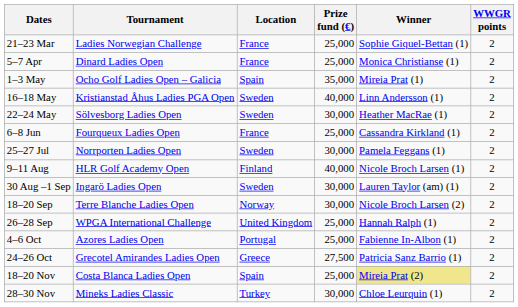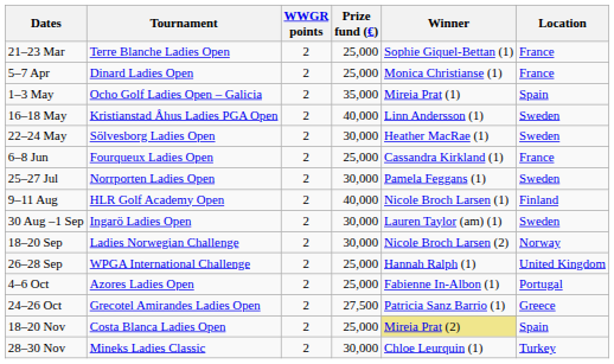 <table class="wikitable sortable" style="font-size:95%;">
 <tr>
 <th>Dates</th>
 <th>Tournament</th>
-<th>Location</th>
+<th><a href='#'>WWGR</a><br>points</th>
 <th>Prize<br>fund (<a href='#'>€</a>)</th>
 <th>Winner</th>
-<th><a href='#'>WWGR</a><br>points</th>
+<th>Location</th>
 </tr>
 <tr>
 <td>21–23 Mar</td>
-<td><a href='#'>Ladies Norwegian Challenge</a></td>
-<td><a href='#'>France</a></td>
+<td><a href='#'>Terre Blanche Ladies Open</a></td>
+<td align=center>2</td>
 <td align=right>25,000</td>
 <td> <a href='#'>Sophie Giquel-Bettan</a> (1)</td>
-<td align=center>2</td>
+<td><a href='#'>France</a></td>
 </tr>
 <tr>
 <td>5–7 Apr</td>
 <td><a href='#'>Dinard Ladies Open</a></td>
-<td><a href='#'>France</a></td>
+<td align=center>2</td>
 <td align=right>25,000</td>
 <td> <a href='#'>Monica Christianse</a> (1)</td>
-<td align=center>2</td>
+<td><a href='#'>France</a></td>
 </tr>
 <tr>
 <td>1–3 May</td>
 <td><a href='#'>Ocho Golf Ladies Open – Galicia</a></td>
-<td><a href='#'>Spain</a></td>
+<td align=center>2</td>
 <td align=right>35,000</td>
 <td> <a href='#'>Mireia Prat</a> (1)</td>
-<td align=center>2</td>
+<td><a href='#'>Spain</a></td>
 </tr>
 <tr>
 <td>16–18 May</td>
 <td><a href='#'>Kristianstad Åhus Ladies PGA Open</a></td>
-<td><a href='#'>Sweden</a></td>
+<td align=center>2</td>
 <td align=right>40,000</td>
 <td> <a href='#'>Linn Andersson</a> (1)</td>
-<td align=center>2</td>
+<td><a href='#'>Sweden</a></td>
 </tr>
 <tr>
 <td>22–24 May</td>
 <td><a href='#'>Sölvesborg Ladies Open</a></td>
-<td><a href='#'>Sweden</a></td>
+<td align=center>2</td>
 <td align=right>30,000</td>
 <td> <a href='#'>Heather MacRae</a> (1)</td>
-<td align=center>2</td>
+<td><a href='#'>Sweden</a></td>
 </tr>
 <tr>
 <td>6–8 Jun</td>
 <td><a href='#'>Fourqueux Ladies Open</a></td>
-<td><a href='#'>France</a></td>
+<td align=center>2</td>
 <td align=right>25,000</td>
 <td> <a href='#'>Cassandra Kirkland</a> (1)</td>
-<td align=center>2</td>
+<td><a href='#'>France</a></td>
 </tr>
 <tr>
 <td>25–27 Jul</td>
 <td><a href='#'>Norrporten Ladies Open</a></td>
-<td><a href='#'>Sweden</a></td>
+<td align=center>2</td>
 <td align=right>30,000</td>
 <td> <a href='#'>Pamela Feggans</a> (1)</td>
-<td align=center>2</td>
+<td><a href='#'>Sweden</a></td>
 </tr>
 <tr>
 <td>9–11 Aug</td>
 <td><a href='#'>HLR Golf Academy Open</a></td>
-<td><a href='#'>Finland</a></td>
+<td align=center>2</td>
 <td align=right>40,000</td>
 <td> <a href='#'>Nicole Broch Larsen</a> (1)</td>
-<td align=center>2</td>
+<td><a href='#'>Finland</a></td>
 </tr>
 <tr>
 <td>30 Aug –1 Sep</td>
 <td><a href='#'>Ingarö Ladies Open</a></td>
-<td><a href='#'>Sweden</a></td>
+<td align=center>2</td>
 <td align=right>30,000</td>
 <td> <a href='#'>Lauren Taylor</a> (am) (1)</td>
-<td align=center>2</td>
+<td><a href='#'>Sweden</a></td>
 </tr>
 <tr>
 <td>18–20 Sep</td>
-<td><a href='#'>Terre Blanche Ladies Open</a></td>
-<td><a href='#'>Norway</a></td>
+<td><a href='#'>Ladies Norwegian Challenge</a></td>
+<td align=center>2</td>
 <td align=right>30,000</td>
 <td> <a href='#'>Nicole Broch Larsen</a> (2)</td>
-<td align=center>2</td>
+<td><a href='#'>Norway</a></td>
 </tr>
 <tr>
 <td>26–28 Sep</td>
 <td><a href='#'>WPGA International Challenge</a></td>
-<td><a href='#'>United Kingdom</a></td>
+<td align=center>2</td>
 <td align=right>25,000</td>
 <td> <a href='#'>Hannah Ralph</a> (1)</td>
-<td align=center>2</td>
+<td><a href='#'>United Kingdom</a></td>
 </tr>
 <tr>
 <td>4–6 Oct</td>
 <td><a href='#'>Azores Ladies Open</a></td>
-<td><a href='#'>Portugal</a></td>
+<td align=center>2</td>
 <td align=right>25,000</td>
 <td> <a href='#'>Fabienne In-Albon</a> (1)</td>
-<td align=center>2</td>
+<td><a href='#'>Portugal</a></td>
 </tr>
 <tr>
 <td>24–26 Oct</td>
 <td><a href='#'>Grecotel Amirandes Ladies Open</a></td>
-<td><a href='#'>Greece</a></td>
+<td align=center>2</td>
 <td align=right>27,500</td>
 <td> <a href='#'>Patricia Sanz Barrio</a> (1)</td>
-<td align=center>2</td>
+<td><a href='#'>Greece</a></td>
 </tr>
 <tr>
 <td>18–20 Nov</td>
 <td><a href='#'>Costa Blanca Ladies Open</a></td>
-<td><a href='#'>Spain</a></td>
+<td align=center>2</td>
 <td align=right>25,000</td>
 <td style="background: khaki;"> <a href='#'>Mireia Prat</a> (2)</td>
-<td align=center>2</td>
+<td><a href='#'>Spain</a></td>
 </tr>
 <tr>
 <td>28–30 Nov</td>
 <td><a href='#'>Mineks Ladies Classic</a></td>
-<td><a href='#'>Turkey</a></td>
+<td align=center>2</td>
 <td align=right>30,000</td>
 <td> <a href='#'>Chloe Leurquin</a> (1)</td>
-<td align=center>2</td>
+<td><a href='#'>Turkey</a></td>
 </tr>
 </table>
